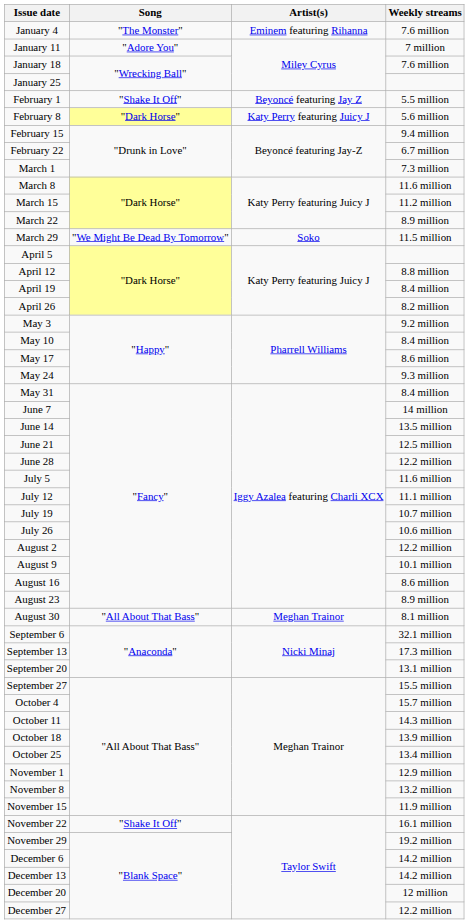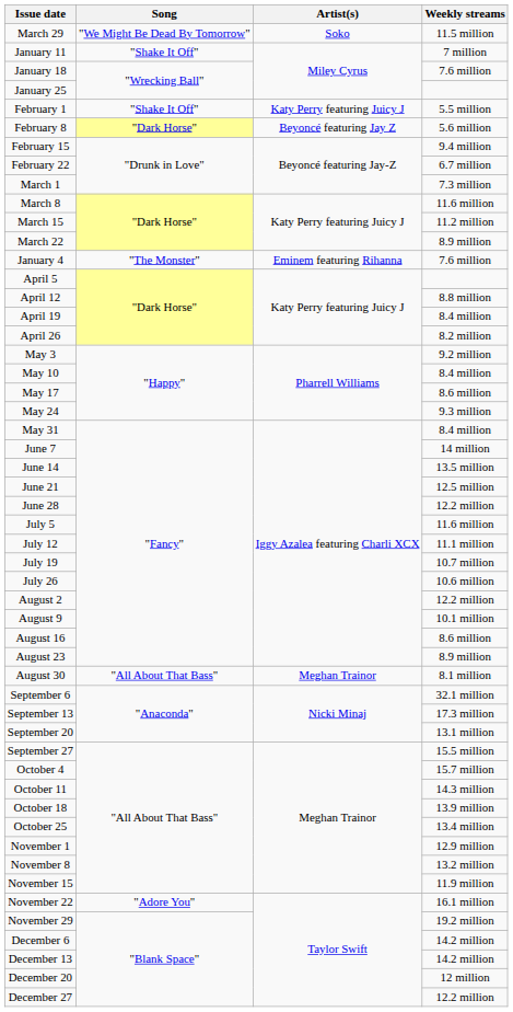 <table class="wikitable" style="text-align: center;">
 <tr>
 <th>Issue date</th>
 <th>Song</th>
 <th>Artist(s)</th>
 <th>Weekly streams</th>
 </tr>
 <tr>
-<td>January 4</td>
-<td>"<a href='#'>The Monster</a>"</td>
-<td><a href='#'>Eminem</a> featuring <a href='#'>Rihanna</a></td>
-<td>7.6 million</td>
+<td>March 29</td>
+<td rowspan="1">"<a href='#'>We Might Be Dead By Tomorrow</a>"</td>
+<td rowspan="1"><a href='#'>Soko</a></td>
+<td>11.5 million</td>
 </tr>
 <tr>
 <td>January 11</td>
-<td>"<a href='#'>Adore You</a>"</td>
+<td>"<a href='#'>Shake It Off</a>"</td>
 <td rowspan="3"><a href='#'>Miley Cyrus</a></td>
 <td>7 million</td>
 </tr>
 <tr>
 <td>January 18</td>
 <td rowspan="2">"<a href='#'>Wrecking Ball</a>"</td>
 <td>7.6 million</td>
 </tr>
 <tr>
 <td>January 25</td>
 <td></td>
 </tr>
 <tr>
 <td>February 1</td>
 <td>"<a href='#'>Shake It Off</a>"</td>
-<td><a href='#'>Beyoncé</a> featuring <a href='#'>Jay Z</a></td>
+<td rowspan="1"><a href='#'>Katy Perry</a> featuring <a href='#'>Juicy J</a></td>
 <td>5.5 million</td>
 </tr>
 <tr>
 <td>February 8</td>
 <td style="background:#ff9;" rowspan="1">"<a href='#'>Dark Horse</a>" </td>
-<td rowspan="1"><a href='#'>Katy Perry</a> featuring <a href='#'>Juicy J</a></td>
+<td><a href='#'>Beyoncé</a> featuring <a href='#'>Jay Z</a></td>
 <td>5.6 million</td>
 </tr>
 <tr>
 <td>February 15</td>
 <td rowspan="3">"Drunk in Love"</td>
 <td rowspan="3">Beyoncé featuring Jay-Z</td>
 <td>9.4 million</td>
 </tr>
 <tr>
 <td>February 22</td>
 <td>6.7 million</td>
 </tr>
 <tr>
 <td>March 1</td>
 <td>7.3 million </td>
 </tr>
 <tr>
 <td>March 8</td>
 <td style="background:#ff9;" rowspan="3">"Dark Horse" </td>
 <td rowspan="3">Katy Perry featuring Juicy J</td>
 <td>11.6 million</td>
 </tr>
 <tr>
 <td>March 15</td>
 <td>11.2 million</td>
 </tr>
 <tr>
 <td>March 22</td>
 <td>8.9 million</td>
 </tr>
 <tr>
-<td>March 29</td>
-<td rowspan="1">"<a href='#'>We Might Be Dead By Tomorrow</a>"</td>
-<td rowspan="1"><a href='#'>Soko</a></td>
-<td>11.5 million</td>
+<td>January 4</td>
+<td>"<a href='#'>The Monster</a>"</td>
+<td><a href='#'>Eminem</a> featuring <a href='#'>Rihanna</a></td>
+<td>7.6 million</td>
 </tr>
 <tr>
 <td>April 5</td>
 <td style="background:#ff9;" rowspan="4">"Dark Horse" </td>
 <td rowspan="4">Katy Perry featuring Juicy J</td>
 <td></td>
 </tr>
 <tr>
 <td>April 12</td>
 <td>8.8 million </td>
 </tr>
 <tr>
 <td>April 19</td>
 <td>8.4 million</td>
 </tr>
 <tr>
 <td>April 26</td>
 <td>8.2 million</td>
 </tr>
 <tr>
 <td>May 3</td>
 <td rowspan="4">"<a href='#'>Happy</a>"</td>
 <td rowspan="4"><a href='#'>Pharrell Williams</a></td>
 <td>9.2 million</td>
 </tr>
 <tr>
 <td>May 10</td>
 <td>8.4 million</td>
 </tr>
 <tr>
 <td>May 17</td>
 <td>8.6 million</td>
 </tr>
 <tr>
 <td>May 24</td>
 <td>9.3 million</td>
 </tr>
 <tr>
 <td>May 31</td>
 <td rowspan="13">"<a href='#'>Fancy</a>"</td>
 <td rowspan="13"><a href='#'>Iggy Azalea</a> featuring <a href='#'>Charli XCX</a></td>
 <td>8.4 million</td>
 </tr>
 <tr>
 <td>June 7</td>
 <td>14 million</td>
 </tr>
 <tr>
 <td>June 14</td>
 <td>13.5 million</td>
 </tr>
 <tr>
 <td>June 21</td>
 <td>12.5 million</td>
 </tr>
 <tr>
 <td>June 28</td>
 <td>12.2 million</td>
 </tr>
 <tr>
 <td>July 5</td>
 <td>11.6 million</td>
 </tr>
 <tr>
 <td>July 12</td>
 <td>11.1 million</td>
 </tr>
 <tr>
 <td>July 19</td>
 <td>10.7 million</td>
 </tr>
 <tr>
 <td>July 26</td>
 <td>10.6 million</td>
 </tr>
 <tr>
 <td>August 2</td>
 <td>12.2 million</td>
 </tr>
 <tr>
 <td>August 9</td>
 <td>10.1 million</td>
 </tr>
 <tr>
 <td>August 16</td>
 <td>8.6 million</td>
 </tr>
 <tr>
 <td>August 23</td>
 <td>8.9 million</td>
 </tr>
 <tr>
 <td>August 30</td>
 <td rowspan="1">"<a href='#'>All About That Bass</a>"</td>
 <td rowspan="1"><a href='#'>Meghan Trainor</a></td>
 <td>8.1 million</td>
 </tr>
 <tr>
 <td>September 6</td>
 <td rowspan="3">"<a href='#'>Anaconda</a>"</td>
 <td rowspan="3"><a href='#'>Nicki Minaj</a></td>
 <td>32.1 million</td>
 </tr>
 <tr>
 <td>September 13</td>
 <td>17.3 million</td>
 </tr>
 <tr>
 <td>September 20</td>
 <td>13.1 million</td>
 </tr>
 <tr>
 <td>September 27</td>
 <td rowspan="8">"All About That Bass"</td>
 <td rowspan="8">Meghan Trainor</td>
 <td>15.5 million</td>
 </tr>
 <tr>
 <td>October 4</td>
 <td>15.7 million</td>
 </tr>
 <tr>
 <td>October 11</td>
 <td>14.3 million</td>
 </tr>
 <tr>
 <td>October 18</td>
 <td>13.9 million</td>
 </tr>
 <tr>
 <td>October 25</td>
 <td>13.4 million</td>
 </tr>
 <tr>
 <td>November 1</td>
 <td>12.9 million</td>
 </tr>
 <tr>
 <td>November 8</td>
 <td>13.2 million</td>
 </tr>
 <tr>
 <td>November 15</td>
 <td>11.9 million</td>
 </tr>
 <tr>
 <td>November 22</td>
-<td>"<a href='#'>Shake It Off</a>"</td>
+<td>"<a href='#'>Adore You</a>"</td>
 <td rowspan="6"><a href='#'>Taylor Swift</a></td>
 <td>16.1 million</td>
 </tr>
 <tr>
 <td>November 29</td>
 <td rowspan="5">"<a href='#'>Blank Space</a>"</td>
 <td>19.2 million</td>
 </tr>
 <tr>
 <td>December 6</td>
 <td>14.2 million</td>
 </tr>
 <tr>
 <td>December 13</td>
 <td>14.2 million</td>
 </tr>
 <tr>
 <td>December 20</td>
 <td>12 million</td>
 </tr>
 <tr>
 <td>December 27</td>
 <td>12.2 million</td>
 </tr>
 </table>
